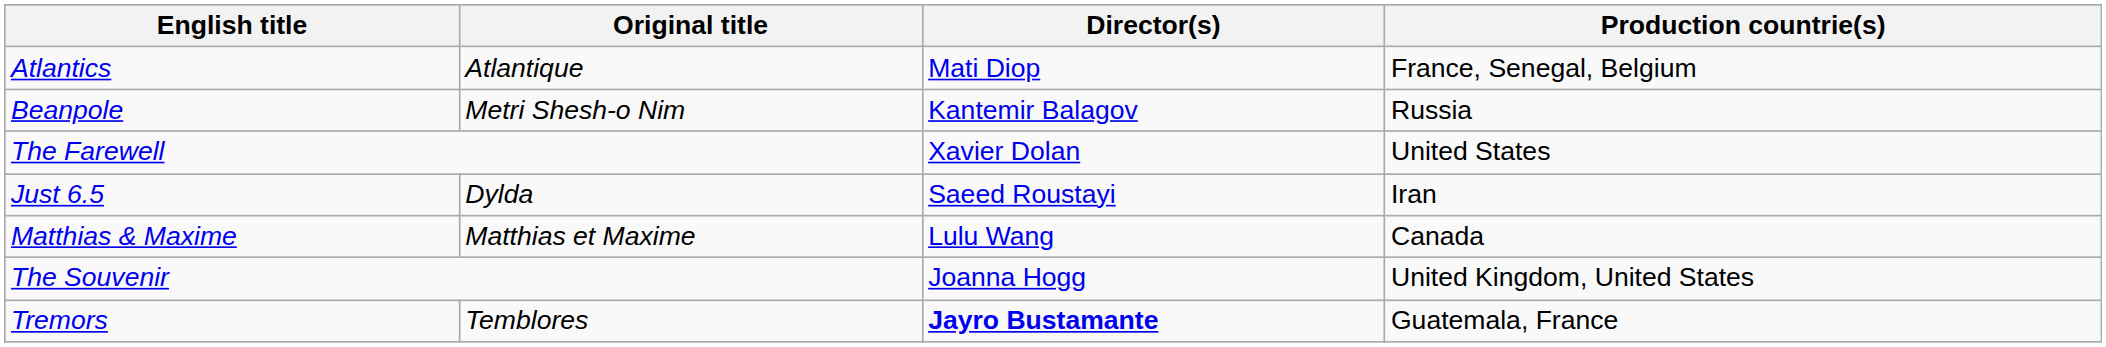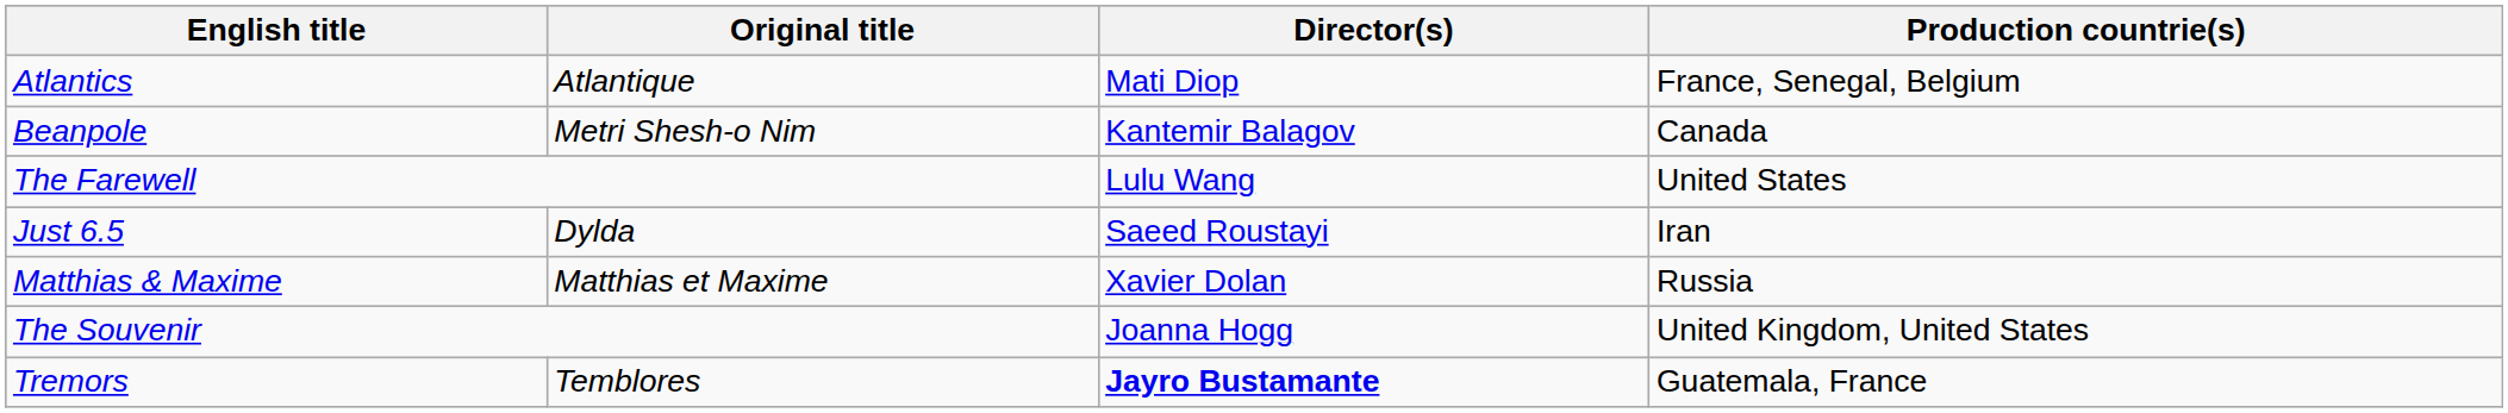 <table class="sortable wikitable" style="width:100%; margin-bottom:4px" cellpadding="5">
 <tr>
 <th scope="col">English title</th>
 <th scope="col">Original title</th>
 <th scope="col">Director(s)</th>
 <th scope="col">Production countrie(s)</th>
 </tr>
 <tr>
 <td><em><a href='#'>Atlantics</a></em></td>
 <td><em>Atlantique</em></td>
 <td><a href='#'>Mati Diop</a></td>
 <td>France, Senegal, Belgium</td>
 </tr>
 <tr>
 <td><em><a href='#'>Beanpole</a></em></td>
 <td><em>Metri Shesh-o Nim</em></td>
 <td><a href='#'>Kantemir Balagov</a></td>
-<td>Russia</td>
+<td>Canada</td>
 </tr>
 <tr>
 <td colspan="2"><em><a href='#'>The Farewell</a></em></td>
-<td><a href='#'>Xavier Dolan</a></td>
+<td><a href='#'>Lulu Wang</a></td>
 <td>United States</td>
 </tr>
 <tr>
 <td><em><a href='#'>Just 6.5</a></em></td>
 <td><em>Dylda</em></td>
 <td><a href='#'>Saeed Roustayi</a></td>
 <td>Iran</td>
 </tr>
 <tr>
 <td><em><a href='#'>Matthias & Maxime</a></em></td>
 <td><em>Matthias et Maxime</em></td>
-<td><a href='#'>Lulu Wang</a></td>
-<td>Canada</td>
+<td><a href='#'>Xavier Dolan</a></td>
+<td>Russia</td>
 </tr>
 <tr>
 <td colspan="2"><em><a href='#'>The Souvenir</a></em></td>
 <td><a href='#'>Joanna Hogg</a></td>
 <td>United Kingdom, United States</td>
 </tr>
 <tr>
 <td><em><a href='#'>Tremors</a></em></td>
 <td><em>Temblores</em></td>
 <td><strong><a href='#'>Jayro Bustamante</a></strong></td>
 <td>Guatemala, France</td>
 </tr>
 </table>
